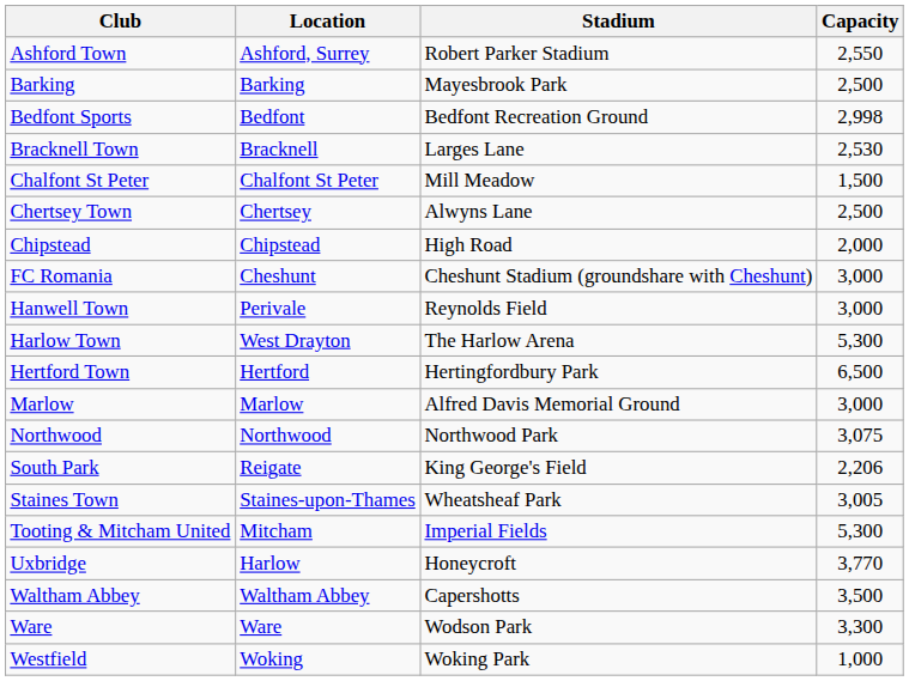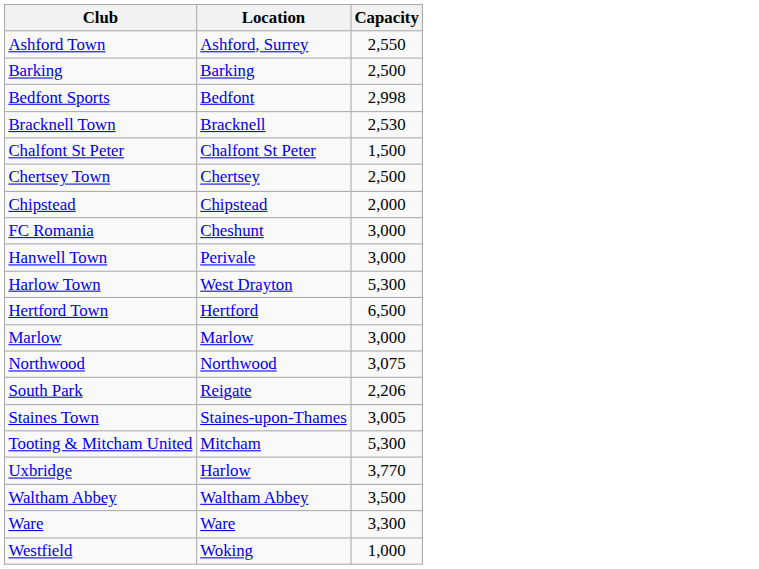 <table class="wikitable sortable">
 <tr>
 <th>Club</th>
 <th>Location</th>
-<th>Stadium</th>
 <th>Capacity</th>
 </tr>
 <tr>
 <td><a href='#'>Ashford Town</a></td>
 <td><a href='#'>Ashford, Surrey</a></td>
-<td>Robert Parker Stadium</td>
 <td align="center">2,550</td>
 </tr>
 <tr>
 <td><a href='#'>Barking</a></td>
 <td><a href='#'>Barking</a></td>
-<td>Mayesbrook Park</td>
 <td align="center">2,500</td>
 </tr>
 <tr>
 <td><a href='#'>Bedfont Sports</a></td>
 <td><a href='#'>Bedfont</a></td>
-<td>Bedfont Recreation Ground</td>
 <td align="center">2,998</td>
 </tr>
 <tr>
 <td><a href='#'>Bracknell Town</a></td>
 <td><a href='#'>Bracknell</a></td>
-<td>Larges Lane</td>
 <td align="center">2,530</td>
 </tr>
 <tr>
 <td><a href='#'>Chalfont St Peter</a></td>
 <td><a href='#'>Chalfont St Peter</a></td>
-<td>Mill Meadow</td>
 <td align="center">1,500</td>
 </tr>
 <tr>
 <td><a href='#'>Chertsey Town</a></td>
 <td><a href='#'>Chertsey</a></td>
-<td>Alwyns Lane</td>
 <td align="center">2,500</td>
 </tr>
 <tr>
 <td><a href='#'>Chipstead</a></td>
 <td><a href='#'>Chipstead</a></td>
-<td>High Road</td>
 <td align="center">2,000</td>
 </tr>
 <tr>
 <td><a href='#'>FC Romania</a></td>
 <td><a href='#'>Cheshunt</a></td>
-<td>Cheshunt Stadium (groundshare with <a href='#'>Cheshunt</a>)</td>
 <td align="center">3,000</td>
 </tr>
 <tr>
 <td><a href='#'>Hanwell Town</a></td>
 <td><a href='#'>Perivale</a></td>
-<td>Reynolds Field</td>
 <td align="center">3,000</td>
 </tr>
 <tr>
 <td><a href='#'>Harlow Town</a></td>
 <td><a href='#'>West Drayton</a></td>
-<td>The Harlow Arena</td>
 <td align="center">5,300</td>
 </tr>
 <tr>
 <td><a href='#'>Hertford Town</a></td>
 <td><a href='#'>Hertford</a></td>
-<td>Hertingfordbury Park</td>
 <td align="center">6,500</td>
 </tr>
 <tr>
 <td><a href='#'>Marlow</a></td>
 <td><a href='#'>Marlow</a></td>
-<td>Alfred Davis Memorial Ground</td>
 <td align="center">3,000</td>
 </tr>
 <tr>
 <td><a href='#'>Northwood</a></td>
 <td><a href='#'>Northwood</a></td>
-<td>Northwood Park</td>
 <td align="center">3,075</td>
 </tr>
 <tr>
 <td><a href='#'>South Park</a></td>
 <td><a href='#'>Reigate</a></td>
-<td>King George's Field</td>
 <td align="center">2,206</td>
 </tr>
 <tr>
 <td><a href='#'>Staines Town</a></td>
 <td><a href='#'>Staines-upon-Thames</a></td>
-<td>Wheatsheaf Park</td>
 <td align="center">3,005</td>
 </tr>
 <tr>
 <td><a href='#'>Tooting & Mitcham United</a></td>
 <td><a href='#'>Mitcham</a></td>
-<td><a href='#'>Imperial Fields</a></td>
 <td align="center">5,300</td>
 </tr>
 <tr>
 <td><a href='#'>Uxbridge</a></td>
 <td><a href='#'>Harlow</a></td>
-<td>Honeycroft</td>
 <td align="center">3,770</td>
 </tr>
 <tr>
 <td><a href='#'>Waltham Abbey</a></td>
 <td><a href='#'>Waltham Abbey</a></td>
-<td>Capershotts</td>
 <td align="center">3,500</td>
 </tr>
 <tr>
 <td><a href='#'>Ware</a></td>
 <td><a href='#'>Ware</a></td>
-<td>Wodson Park</td>
 <td align="center">3,300</td>
 </tr>
 <tr>
 <td><a href='#'>Westfield</a></td>
 <td><a href='#'>Woking</a> </td>
-<td>Woking Park</td>
 <td align="center">1,000</td>
 </tr>
 </table>
